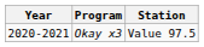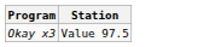 <table class="wikitable">
 <tr>
-<th>Year</th>
 <th>Program</th>
 <th>Station</th>
 </tr>
 <tr>
-<td>2020-2021</td>
 <td><em>Okay x3</em></td>
 <td>Value 97.5</td>
 </tr>
 </table>
